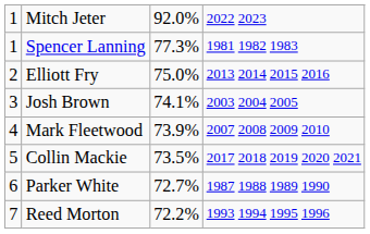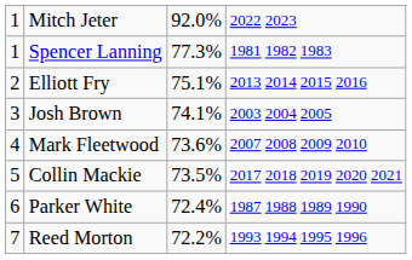 <table class="wikitable">
 <tr>
 </tr>
 <tr>
 <td>1</td>
 <td>Mitch Jeter</td>
 <td><abbr>92.0%</abbr></td>
 <td style="font-size:80%;"><a href='#'>2022</a> <a href='#'>2023</a></td>
 </tr>
 <tr>
 <td>1</td>
 <td><a href='#'>Spencer Lanning</a></td>
 <td><abbr>77.3%</abbr></td>
 <td style="font-size:80%;"><a href='#'>1981</a> <a href='#'>1982</a> <a href='#'>1983</a></td>
 </tr>
 <tr>
 <td>2</td>
 <td>Elliott Fry</td>
-<td><abbr>75.0%</abbr></td>
+<td><abbr>75.1%</abbr></td>
 <td style="font-size:80%;"><a href='#'>2013</a> <a href='#'>2014</a> <a href='#'>2015</a> <a href='#'>2016</a></td>
 </tr>
 <tr>
 <td>3</td>
 <td>Josh Brown</td>
 <td><abbr>74.1%</abbr></td>
 <td style="font-size:80%;"><a href='#'>2003</a> <a href='#'>2004</a> <a href='#'>2005</a></td>
 </tr>
 <tr>
 <td>4</td>
 <td>Mark Fleetwood</td>
-<td><abbr>73.9%</abbr></td>
+<td><abbr>73.6%</abbr></td>
 <td style="font-size:80%;"><a href='#'>2007</a> <a href='#'>2008</a> <a href='#'>2009</a> <a href='#'>2010</a></td>
 </tr>
 <tr>
 <td>5</td>
 <td>Collin Mackie</td>
 <td><abbr>73.5%</abbr></td>
 <td style="font-size:80%;"><a href='#'>2017</a> <a href='#'>2018</a> <a href='#'>2019</a> <a href='#'>2020</a> <a href='#'>2021</a></td>
 </tr>
 <tr>
 <td>6</td>
 <td>Parker White</td>
-<td><abbr>72.7%</abbr></td>
+<td><abbr>72.4%</abbr></td>
 <td style="font-size:80%;"><a href='#'>1987</a> <a href='#'>1988</a> <a href='#'>1989</a> <a href='#'>1990</a></td>
 </tr>
 <tr>
 <td>7</td>
 <td>Reed Morton</td>
 <td><abbr>72.2%</abbr></td>
 <td style="font-size:80%;"><a href='#'>1993</a> <a href='#'>1994</a> <a href='#'>1995</a> <a href='#'>1996</a></td>
 </tr>
 </table>
